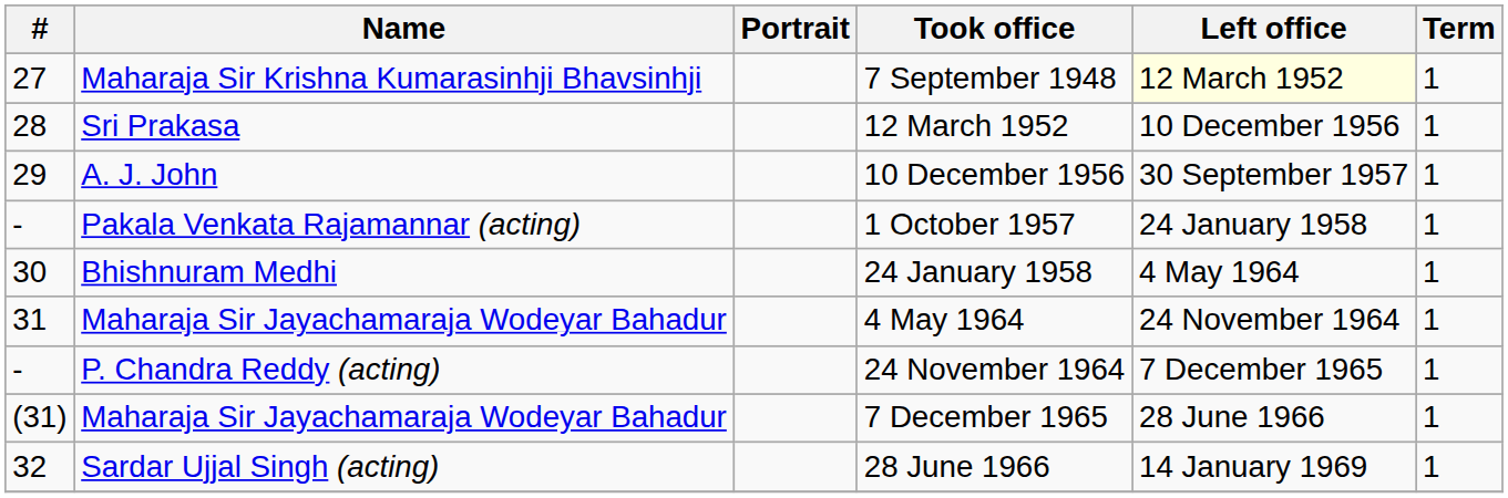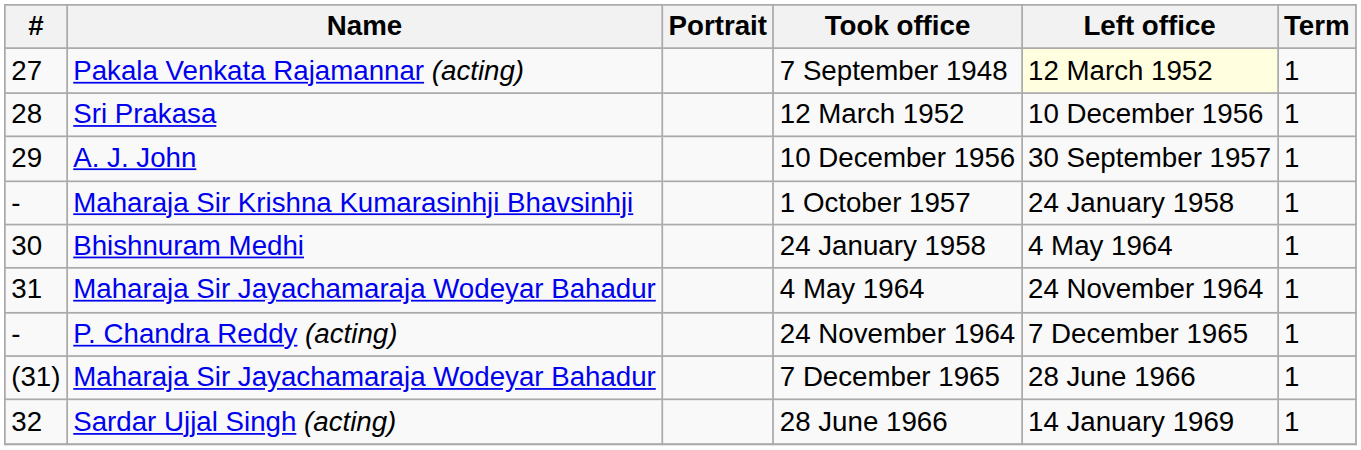 <table class="wikitable sortable">
 <tr>
 <th>#</th>
 <th>Name</th>
 <th>Portrait</th>
 <th class="sortable">Took office</th>
 <th class="sortable">Left office</th>
 <th>Term</th>
 </tr>
 <tr>
 <td>27</td>
-<td><a href='#'>Maharaja Sir Krishna Kumarasinhji Bhavsinhji</a></td>
+<td><a href='#'>Pakala Venkata Rajamannar</a> <em>(acting)</em></td>
 <td></td>
 <td>7 September 1948</td>
 <td style="background: lightyellow;">12 March 1952</td>
 <td>1</td>
 </tr>
 <tr>
 <td>28</td>
 <td><a href='#'>Sri Prakasa</a></td>
 <td></td>
 <td>12 March 1952</td>
 <td>10 December 1956</td>
 <td>1</td>
 </tr>
 <tr>
 <td>29</td>
 <td><a href='#'>A. J. John</a></td>
 <td></td>
 <td>10 December 1956</td>
 <td>30 September 1957</td>
 <td>1</td>
 </tr>
 <tr>
 <td>-</td>
-<td><a href='#'>Pakala Venkata Rajamannar</a> <em>(acting)</em></td>
+<td><a href='#'>Maharaja Sir Krishna Kumarasinhji Bhavsinhji</a></td>
 <td></td>
 <td>1 October 1957</td>
 <td>24 January 1958</td>
 <td>1</td>
 </tr>
 <tr>
 <td>30</td>
 <td><a href='#'>Bhishnuram Medhi</a></td>
 <td></td>
 <td>24 January 1958</td>
 <td>4 May 1964</td>
 <td>1</td>
 </tr>
 <tr>
 <td>31</td>
 <td><a href='#'>Maharaja Sir Jayachamaraja Wodeyar Bahadur</a></td>
 <td></td>
 <td>4 May 1964</td>
 <td>24 November 1964</td>
 <td>1</td>
 </tr>
 <tr>
 <td>-</td>
 <td><a href='#'>P. Chandra Reddy</a> <em>(acting)</em></td>
 <td></td>
 <td>24 November 1964</td>
 <td>7 December 1965</td>
 <td>1</td>
 </tr>
 <tr>
 <td>(31)</td>
 <td><a href='#'>Maharaja Sir Jayachamaraja Wodeyar Bahadur</a></td>
 <td></td>
 <td>7 December 1965</td>
 <td>28 June 1966</td>
 <td>1</td>
 </tr>
 <tr>
 <td>32</td>
 <td><a href='#'>Sardar Ujjal Singh</a> <em>(acting)</em></td>
 <td></td>
 <td>28 June 1966</td>
 <td>14 January 1969</td>
 <td>1</td>
 </tr>
 <tr>
 </tr>
 </table>
